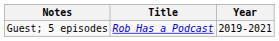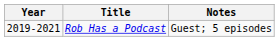 <table class="wikitable sortable">
 <tr>
+<th>Year</th>
+<th>Title</th>
 <th class="unsortable">Notes</th>
-<th>Title</th>
-<th>Year</th>
 </tr>
 <tr>
+<td>2019-2021</td>
+<td><em><a href='#'>Rob Has a Podcast</a></em></td>
 <td>Guest; 5 episodes</td>
-<td><em><a href='#'>Rob Has a Podcast</a></em></td>
-<td>2019-2021</td>
 </tr>
 </table>
